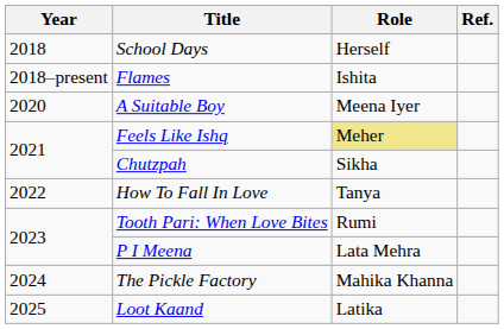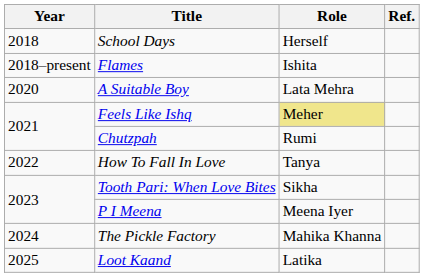 <table class="wikitable sortable">
 <tr>
 <th scope="col">Year</th>
 <th scope="col">Title</th>
 <th scope="col">Role</th>
 <th scope="col">Ref.</th>
 </tr>
 <tr>
 <td>2018</td>
 <td><em>School Days</em></td>
 <td>Herself</td>
 <td></td>
 </tr>
 <tr>
 <td>2018–present</td>
 <td><em><a href='#'>Flames</a></em></td>
 <td>Ishita</td>
 <td></td>
 </tr>
 <tr>
 <td>2020</td>
 <td><em><a href='#'>A Suitable Boy</a></em></td>
-<td>Meena Iyer</td>
+<td>Lata Mehra</td>
 <td></td>
 </tr>
 <tr>
 <td rowspan="2">2021</td>
 <td><em><a href='#'>Feels Like Ishq</a></em></td>
 <td style="background: khaki;">Meher</td>
 <td></td>
 </tr>
 <tr>
 <td><em><a href='#'>Chutzpah</a></em></td>
-<td>Sikha</td>
+<td>Rumi</td>
 <td></td>
 </tr>
 <tr>
 <td>2022</td>
 <td><em>How To Fall In Love</em></td>
 <td>Tanya</td>
 <td></td>
 </tr>
 <tr>
 <td rowspan="2">2023</td>
 <td><em><a href='#'>Tooth Pari: When Love Bites</a></em></td>
-<td>Rumi</td>
+<td>Sikha</td>
 <td></td>
 </tr>
 <tr>
 <td><em><a href='#'>P I Meena</a></em></td>
-<td>Lata Mehra</td>
+<td>Meena Iyer</td>
 <td></td>
 </tr>
 <tr>
 <td>2024</td>
 <td><em>The Pickle Factory</em></td>
 <td>Mahika Khanna</td>
 <td></td>
 </tr>
 <tr>
 <td>2025</td>
 <td><em><a href='#'>Loot Kaand</a></em></td>
 <td>Latika</td>
 <td></td>
 </tr>
 </table>
